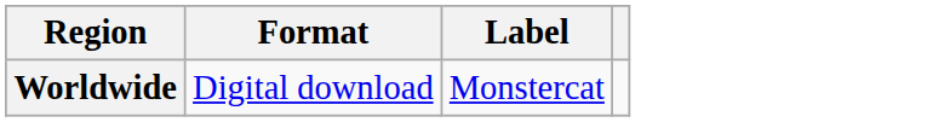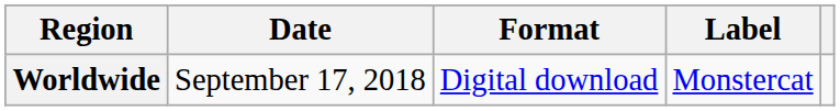 <table class="wikitable plainrowheaders">
 <tr>
 <th>Region</th>
+<th>Date</th>
 <th>Format</th>
 <th>Label</th>
 <th></th>
 </tr>
 <tr>
 <th scope="row">Worldwide</th>
+<td>September 17, 2018</td>
 <td><a href='#'>Digital download</a></td>
 <td><a href='#'>Monstercat</a></td>
 <td></td>
 </tr>
 </table>
